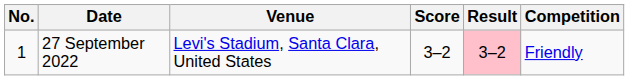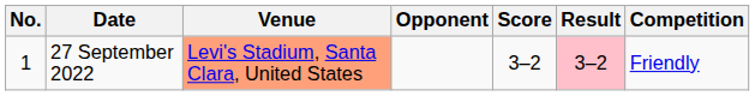 <table class="wikitable sortable">
 <tr>
 <th scope="col">No.</th>
 <th scope="col">Date</th>
 <th scope="col">Venue</th>
+<th scope="col">Opponent</th>
 <th scope="col">Score</th>
 <th scope="col">Result</th>
 <th scope="col">Competition</th>
 </tr>
 <tr>
 <td align="center">1</td>
 <td>27 September 2022</td>
-<td><a href='#'>Levi's Stadium</a>, <a href='#'>Santa Clara</a>, United States</td>
+<td style="background: lightsalmon;"><a href='#'>Levi's Stadium</a>, <a href='#'>Santa Clara</a>, United States</td>
+<td></td>
 <td align="center">3–2</td>
 <td align="center" style="background: pink;">3–2</td>
 <td><a href='#'>Friendly</a></td>
 </tr>
 </table>
